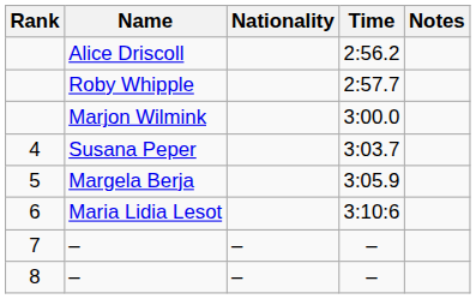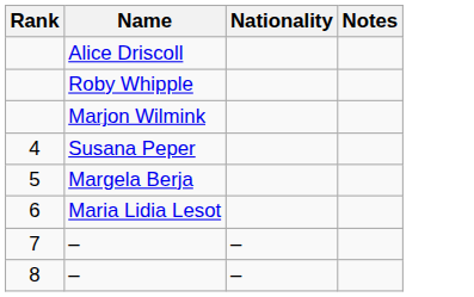 <table class="wikitable sortable" style="text-align:center">
 <tr>
 <th>Rank</th>
 <th>Name</th>
 <th>Nationality</th>
-<th>Time</th>
 <th>Notes</th>
 </tr>
 <tr>
 <td></td>
 <td align=left><a href='#'>Alice Driscoll</a></td>
 <td align=left></td>
-<td>2:56.2</td>
 <td></td>
 </tr>
 <tr>
 <td></td>
 <td align=left><a href='#'>Roby Whipple</a></td>
 <td align=left></td>
-<td>2:57.7</td>
 <td></td>
 </tr>
 <tr>
 <td></td>
 <td align=left><a href='#'>Marjon Wilmink</a></td>
 <td align=left></td>
-<td>3:00.0</td>
 <td></td>
 </tr>
 <tr>
 <td>4</td>
 <td align=left><a href='#'>Susana Peper</a></td>
 <td align=left></td>
-<td>3:03.7</td>
 <td></td>
 </tr>
 <tr>
 <td>5</td>
 <td align=left><a href='#'>Margela Berja</a></td>
 <td align=left></td>
-<td>3:05.9</td>
 <td></td>
 </tr>
 <tr>
 <td>6</td>
 <td align=left><a href='#'>Maria Lidia Lesot</a></td>
 <td align=left></td>
-<td>3:10:6</td>
 <td></td>
 </tr>
 <tr>
 <td>7</td>
 <td align=left>–</td>
 <td align=left>–</td>
-<td>–</td>
 <td></td>
 </tr>
 <tr>
 <td>8</td>
 <td align=left>–</td>
 <td align=left>–</td>
-<td>–</td>
 <td></td>
 </tr>
 </table>
